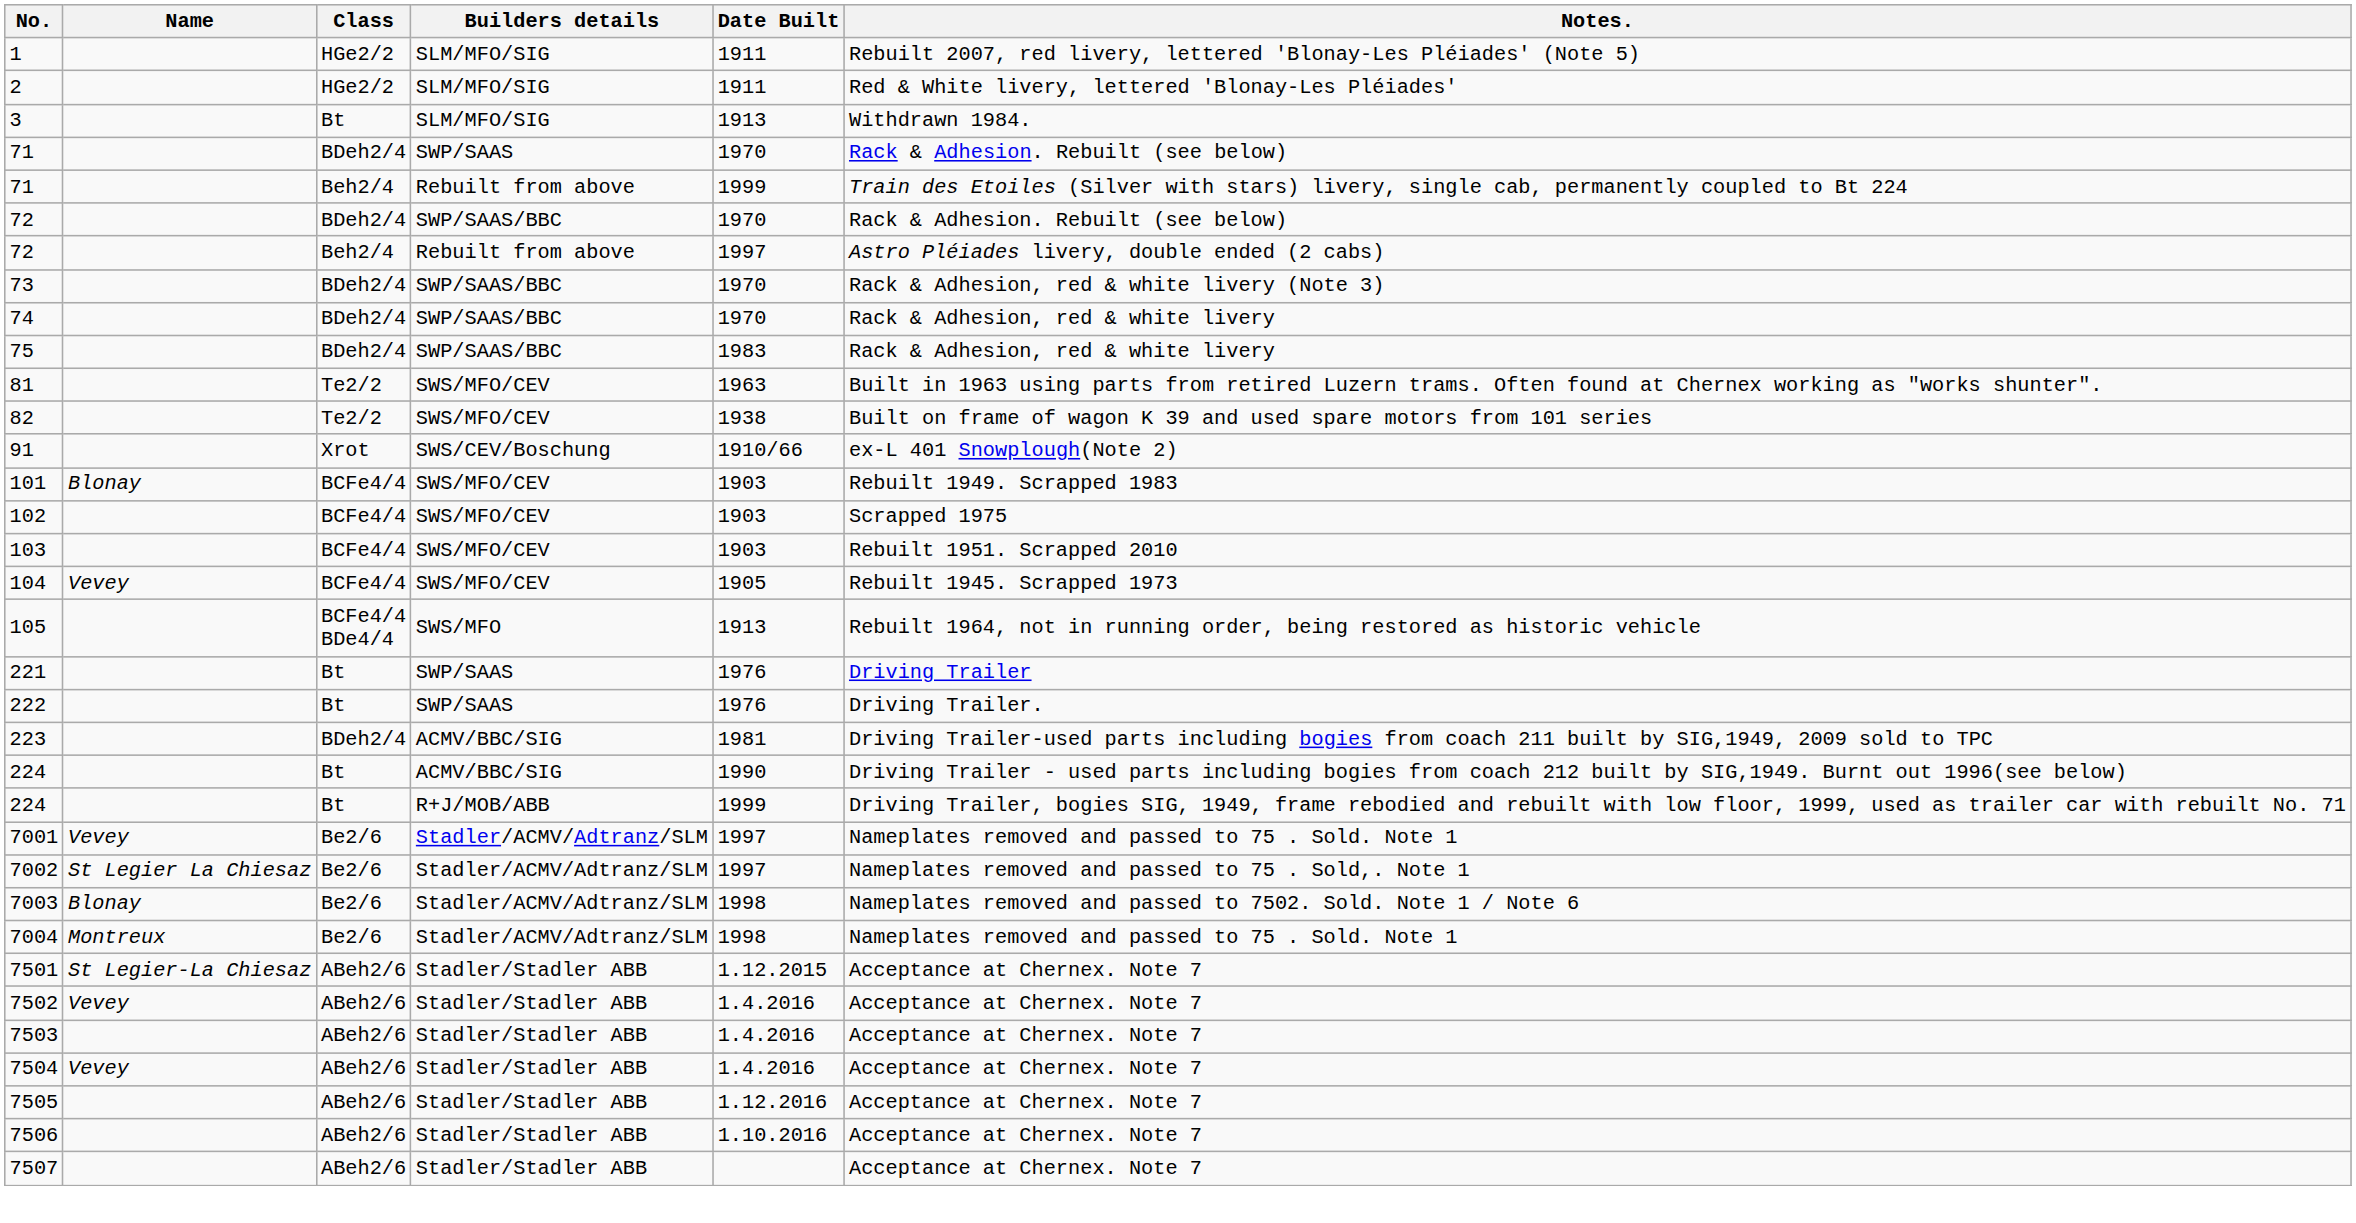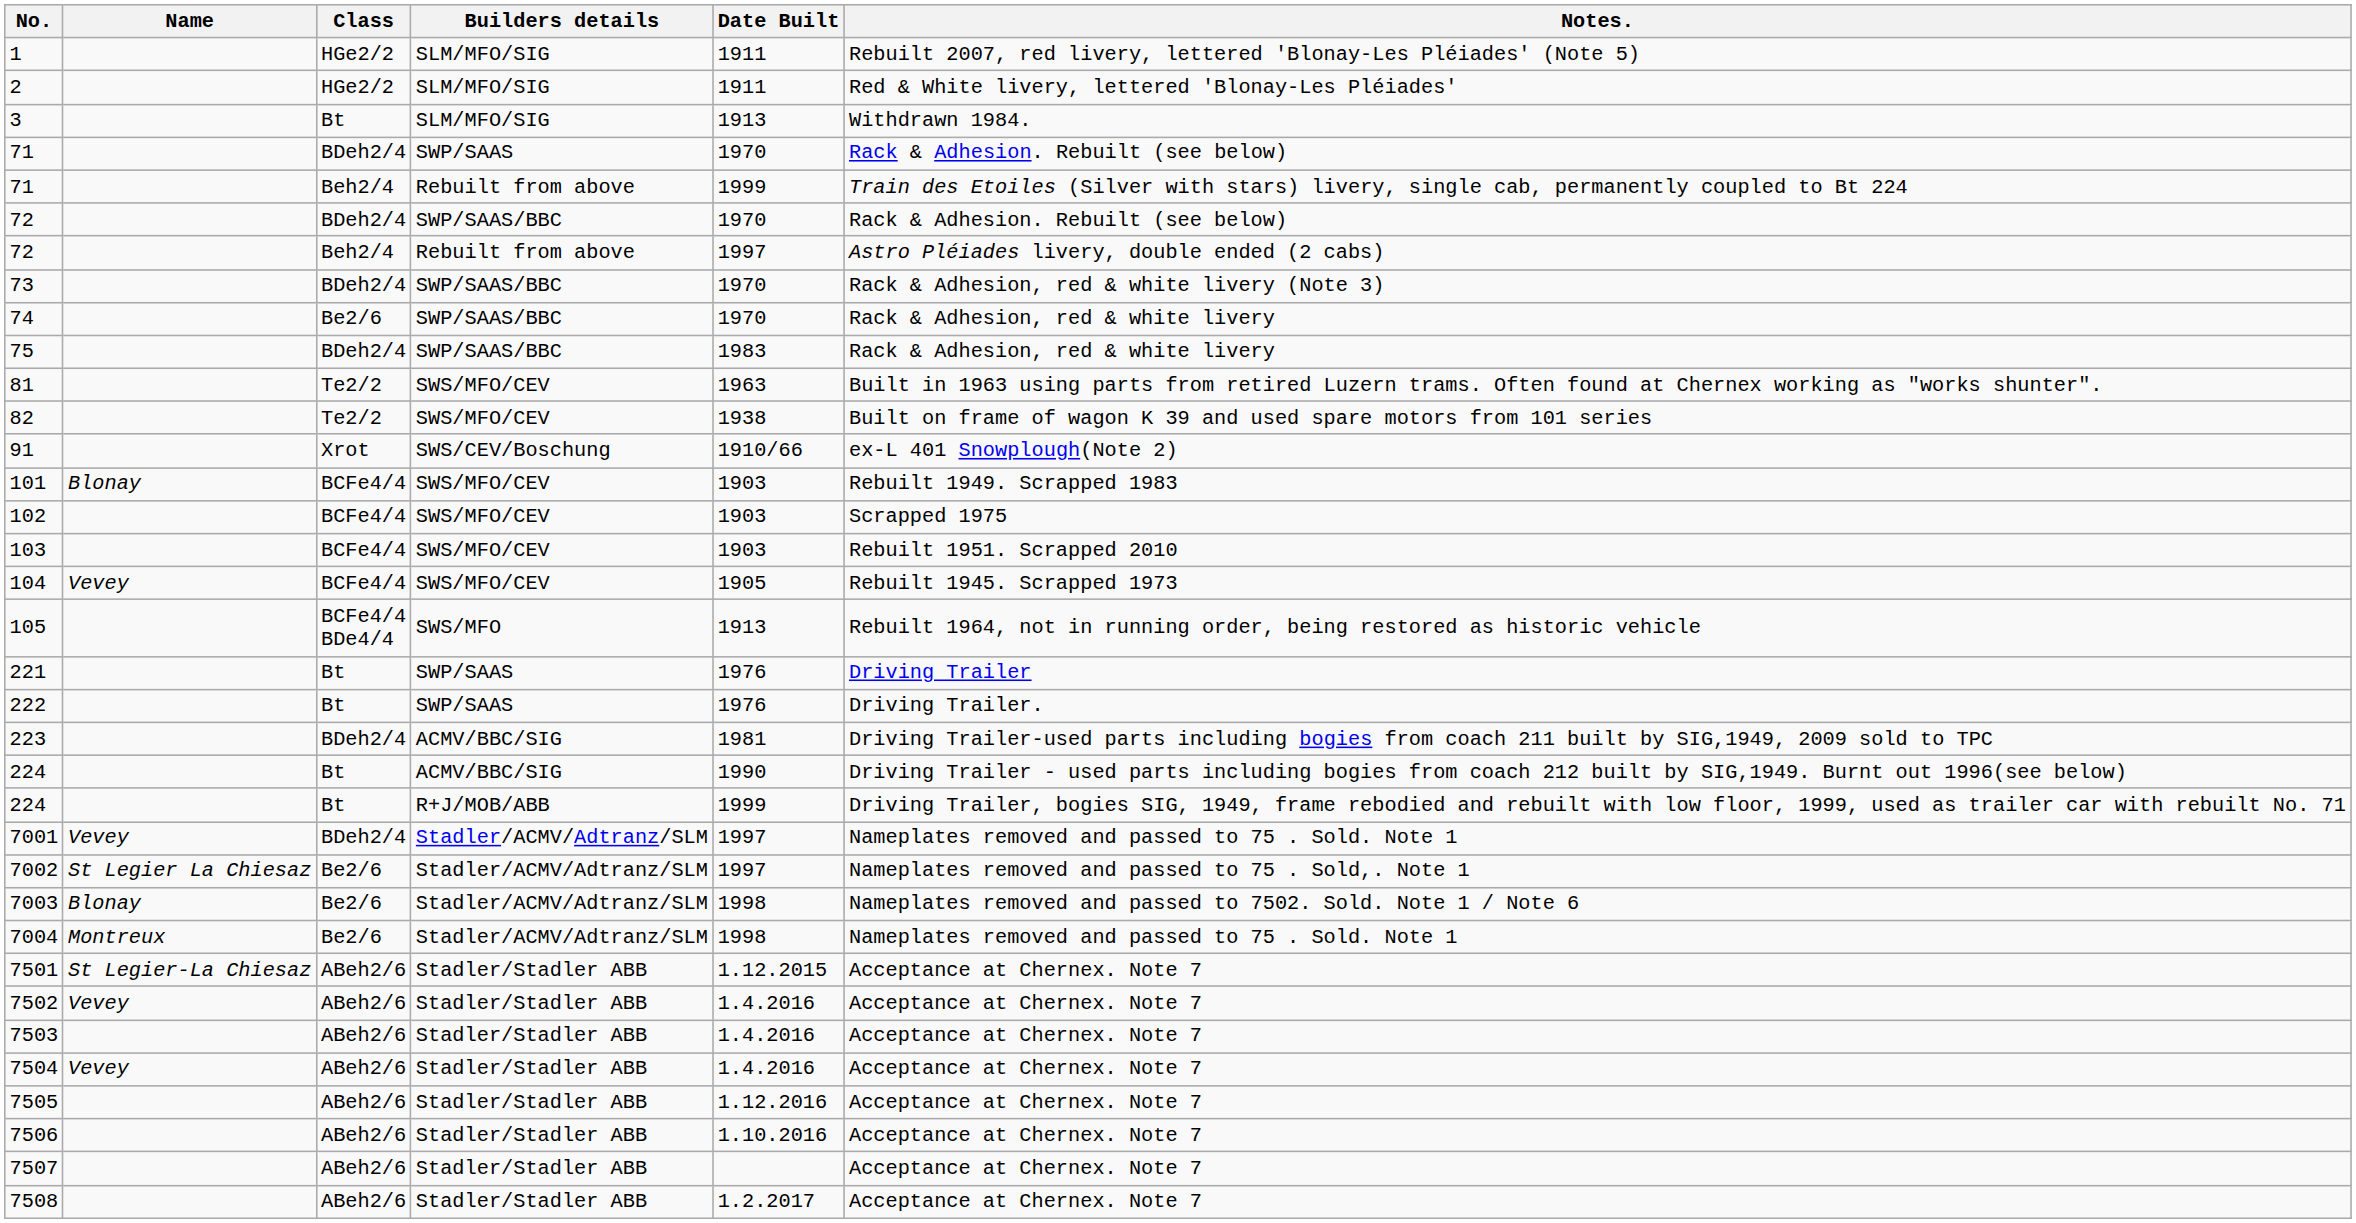 <table class="wikitable">
 <tr>
 <th>No.</th>
 <th>Name</th>
 <th>Class</th>
 <th>Builders details</th>
 <th>Date Built</th>
 <th>Notes.</th>
 </tr>
 <tr>
 <td>1</td>
 <td></td>
 <td>HGe2/2</td>
 <td>SLM/MFO/SIG</td>
 <td>1911</td>
 <td>Rebuilt 2007, red  livery, lettered 'Blonay-Les Pléiades' (Note 5)</td>
 </tr>
 <tr>
 <td>2</td>
 <td></td>
 <td>HGe2/2</td>
 <td>SLM/MFO/SIG</td>
 <td>1911</td>
 <td>Red & White livery, lettered 'Blonay-Les Pléiades'</td>
 </tr>
 <tr>
 <td>3</td>
 <td></td>
 <td>Bt</td>
 <td>SLM/MFO/SIG</td>
 <td>1913</td>
 <td>Withdrawn 1984.</td>
 </tr>
 <tr>
 <td>71</td>
 <td></td>
 <td>BDeh2/4</td>
 <td>SWP/SAAS</td>
 <td>1970</td>
 <td><a href='#'>Rack</a> & <a href='#'>Adhesion</a>. Rebuilt (see below)</td>
 </tr>
 <tr>
 <td>71</td>
 <td></td>
 <td>Beh2/4</td>
 <td>Rebuilt from above</td>
 <td>1999</td>
 <td><em>Train des Etoiles</em> (Silver with stars) livery, single cab, permanently coupled to Bt 224</td>
 </tr>
 <tr>
 <td>72</td>
 <td></td>
 <td>BDeh2/4</td>
 <td>SWP/SAAS/BBC</td>
 <td>1970</td>
 <td>Rack & Adhesion. Rebuilt (see below)</td>
 </tr>
 <tr>
 <td>72</td>
 <td></td>
 <td>Beh2/4</td>
 <td>Rebuilt from above</td>
 <td>1997</td>
 <td><em>Astro Pléiades</em> livery, double ended (2 cabs)</td>
 </tr>
 <tr>
 <td>73</td>
 <td></td>
 <td>BDeh2/4</td>
 <td>SWP/SAAS/BBC</td>
 <td>1970</td>
 <td>Rack & Adhesion, red & white livery  (Note 3)</td>
 </tr>
 <tr>
 <td>74</td>
 <td></td>
-<td>BDeh2/4</td>
+<td>Be2/6</td>
 <td>SWP/SAAS/BBC</td>
 <td>1970</td>
 <td>Rack & Adhesion, red & white livery</td>
 </tr>
 <tr>
 <td>75</td>
 <td></td>
 <td>BDeh2/4</td>
 <td>SWP/SAAS/BBC</td>
 <td>1983</td>
 <td>Rack & Adhesion, red & white livery</td>
 </tr>
 <tr>
 <td>81</td>
 <td></td>
 <td>Te2/2</td>
 <td>SWS/MFO/CEV</td>
 <td>1963</td>
 <td>Built in 1963 using parts from retired Luzern trams. Often found at Chernex working as "works shunter".</td>
 </tr>
 <tr>
 <td>82</td>
 <td></td>
 <td>Te2/2</td>
 <td>SWS/MFO/CEV</td>
 <td>1938</td>
 <td>Built on frame of wagon K 39 and used spare motors from 101 series</td>
 </tr>
 <tr>
 <td>91</td>
 <td></td>
 <td>Xrot</td>
 <td>SWS/CEV/Boschung</td>
 <td>1910/66</td>
 <td>ex-L 401 <a href='#'>Snowplough</a>(Note 2)</td>
 </tr>
 <tr>
 <td>101</td>
 <td><em>Blonay</em></td>
 <td>BCFe4/4</td>
 <td>SWS/MFO/CEV</td>
 <td>1903</td>
 <td>Rebuilt 1949. Scrapped 1983</td>
 </tr>
 <tr>
 <td>102</td>
 <td></td>
 <td>BCFe4/4</td>
 <td>SWS/MFO/CEV</td>
 <td>1903</td>
 <td>Scrapped 1975</td>
 </tr>
 <tr>
 <td>103</td>
 <td></td>
 <td>BCFe4/4</td>
 <td>SWS/MFO/CEV</td>
 <td>1903</td>
 <td>Rebuilt 1951. Scrapped 2010</td>
 </tr>
 <tr>
 <td>104</td>
 <td><em>Vevey</em></td>
 <td>BCFe4/4</td>
 <td>SWS/MFO/CEV</td>
 <td>1905</td>
 <td>Rebuilt 1945. Scrapped 1973</td>
 </tr>
 <tr>
 <td>105</td>
 <td></td>
 <td>BCFe4/4<br>BDe4/4</td>
 <td>SWS/MFO</td>
 <td>1913</td>
 <td>Rebuilt 1964, not in running order, being restored as historic vehicle</td>
 </tr>
 <tr>
 <td>221</td>
 <td></td>
 <td>Bt</td>
 <td>SWP/SAAS</td>
 <td>1976</td>
 <td><a href='#'>Driving Trailer</a></td>
 </tr>
 <tr>
 <td>222</td>
 <td></td>
 <td>Bt</td>
 <td>SWP/SAAS</td>
 <td>1976</td>
 <td>Driving Trailer.</td>
 </tr>
 <tr>
 <td>223</td>
 <td></td>
 <td>BDeh2/4</td>
 <td>ACMV/BBC/SIG</td>
 <td>1981</td>
 <td>Driving Trailer-used parts including <a href='#'>bogies</a> from coach 211 built by SIG,1949, 2009 sold to TPC</td>
 </tr>
 <tr>
 <td>224</td>
 <td></td>
 <td>Bt</td>
 <td>ACMV/BBC/SIG</td>
 <td>1990</td>
 <td>Driving Trailer - used parts including bogies from coach 212 built by SIG,1949. Burnt out 1996(see below)</td>
 </tr>
 <tr>
 <td>224</td>
 <td></td>
 <td>Bt</td>
 <td>R+J/MOB/ABB</td>
 <td>1999</td>
 <td>Driving Trailer, bogies SIG, 1949, frame rebodied and rebuilt with low floor, 1999, used as trailer car with rebuilt No. 71</td>
 </tr>
 <tr>
 <td>7001</td>
 <td><em>Vevey</em></td>
-<td>Be2/6</td>
+<td>BDeh2/4</td>
 <td><a href='#'>Stadler</a>/ACMV/<a href='#'>Adtranz</a>/SLM</td>
 <td>1997</td>
 <td>Nameplates removed and passed to 75  . Sold. Note 1</td>
 </tr>
 <tr>
 <td>7002</td>
 <td><em>St Legier La Chiesaz</em></td>
 <td>Be2/6</td>
 <td>Stadler/ACMV/Adtranz/SLM</td>
 <td>1997</td>
 <td>Nameplates removed and passed to 75  . Sold,. Note 1</td>
 </tr>
 <tr>
 <td>7003</td>
 <td><em>Blonay </em></td>
 <td>Be2/6</td>
 <td>Stadler/ACMV/Adtranz/SLM</td>
 <td>1998</td>
 <td>Nameplates removed and passed to 7502. Sold. Note 1 / Note 6</td>
 </tr>
 <tr>
 <td>7004</td>
 <td><em>Montreux</em></td>
 <td>Be2/6</td>
 <td>Stadler/ACMV/Adtranz/SLM</td>
 <td>1998</td>
 <td>Nameplates removed and passed to 75  . Sold. Note 1</td>
 </tr>
 <tr>
 <td>7501</td>
 <td><em>St Legier-La Chiesaz</em></td>
 <td>ABeh2/6</td>
 <td>Stadler/Stadler ABB</td>
 <td>1.12.2015</td>
 <td>Acceptance at Chernex. Note 7</td>
 </tr>
 <tr>
 <td>7502</td>
 <td><em>Vevey</em></td>
 <td>ABeh2/6</td>
 <td>Stadler/Stadler ABB</td>
 <td>1.4.2016</td>
 <td>Acceptance at Chernex. Note 7</td>
 </tr>
 <tr>
 <td>7503</td>
 <td></td>
 <td>ABeh2/6</td>
 <td>Stadler/Stadler ABB</td>
 <td>1.4.2016</td>
 <td>Acceptance at Chernex. Note 7</td>
 </tr>
 <tr>
 <td>7504</td>
 <td><em>Vevey</em></td>
 <td>ABeh2/6</td>
 <td>Stadler/Stadler ABB</td>
 <td>1.4.2016</td>
 <td>Acceptance at Chernex. Note 7</td>
 </tr>
 <tr>
 <td>7505</td>
 <td></td>
 <td>ABeh2/6</td>
 <td>Stadler/Stadler ABB</td>
 <td>1.12.2016</td>
 <td>Acceptance at Chernex. Note 7</td>
 </tr>
 <tr>
 <td>7506</td>
 <td></td>
 <td>ABeh2/6</td>
 <td>Stadler/Stadler ABB</td>
 <td>1.10.2016</td>
 <td>Acceptance at Chernex. Note 7</td>
 </tr>
 <tr>
 <td>7507</td>
 <td></td>
 <td>ABeh2/6</td>
 <td>Stadler/Stadler ABB</td>
 <td></td>
 <td>Acceptance at Chernex. Note 7</td>
 </tr>
 <tr>
+<td>7508</td>
+<td></td>
+<td>ABeh2/6</td>
+<td>Stadler/Stadler ABB</td>
+<td>1.2.2017</td>
+<td>Acceptance at Chernex. Note 7</td>
+</tr>
+<tr>
 </tr>
 </table>
